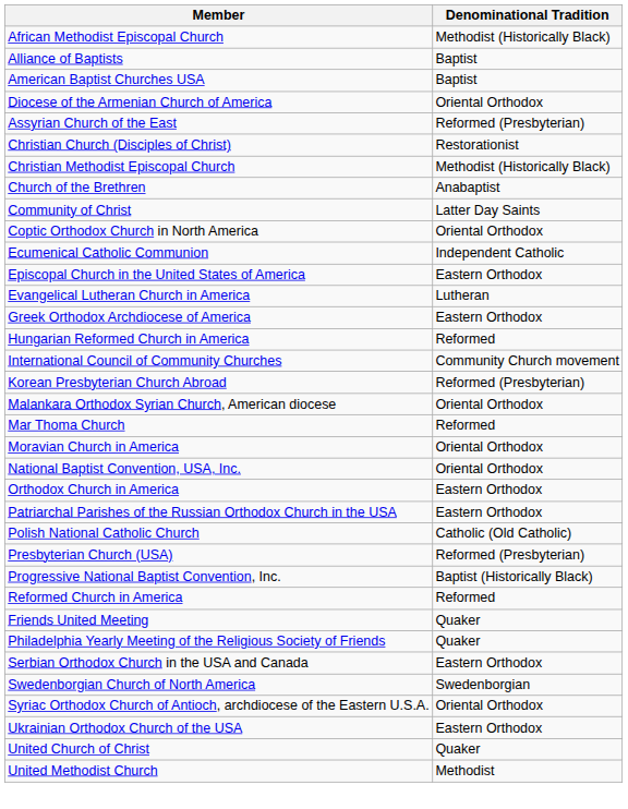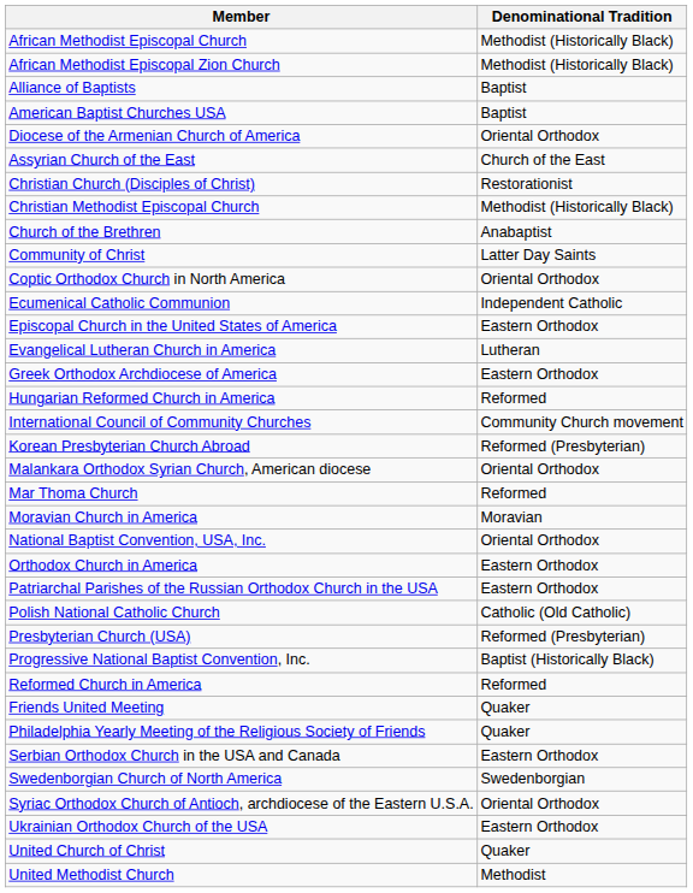 <table class="wikitable sortable">
 <tr>
 <th>Member</th>
 <th>Denominational Tradition</th>
 </tr>
 <tr>
 <td><a href='#'>African Methodist Episcopal Church</a></td>
+<td>Methodist (Historically Black)</td>
+</tr>
+<tr>
+<td><a href='#'>African Methodist Episcopal Zion Church</a></td>
 <td>Methodist (Historically Black)</td>
 </tr>
 <tr>
 <td><a href='#'>Alliance of Baptists</a></td>
 <td>Baptist</td>
 </tr>
 <tr>
 <td><a href='#'>American Baptist Churches USA</a></td>
 <td>Baptist</td>
 </tr>
 <tr>
 <td><a href='#'>Diocese of the Armenian Church of America</a></td>
 <td>Oriental Orthodox</td>
 </tr>
 <tr>
 <td><a href='#'>Assyrian Church of the East</a></td>
-<td>Reformed (Presbyterian)</td>
+<td>Church of the East</td>
 </tr>
 <tr>
 <td><a href='#'>Christian Church (Disciples of Christ)</a></td>
 <td>Restorationist</td>
 </tr>
 <tr>
 <td><a href='#'>Christian Methodist Episcopal Church</a></td>
 <td>Methodist (Historically Black)</td>
 </tr>
 <tr>
 <td><a href='#'>Church of the Brethren</a></td>
 <td>Anabaptist</td>
 </tr>
 <tr>
 <td><a href='#'>Community of Christ</a></td>
 <td>Latter Day Saints</td>
 </tr>
 <tr>
 <td><a href='#'>Coptic Orthodox Church</a> in North America</td>
 <td>Oriental Orthodox</td>
 </tr>
 <tr>
 <td><a href='#'>Ecumenical Catholic Communion</a></td>
 <td>Independent Catholic</td>
 </tr>
 <tr>
 <td><a href='#'>Episcopal Church in the United States of America</a></td>
 <td>Eastern Orthodox</td>
 </tr>
 <tr>
 <td><a href='#'>Evangelical Lutheran Church in America</a></td>
 <td>Lutheran</td>
 </tr>
 <tr>
 <td><a href='#'>Greek Orthodox Archdiocese of America</a></td>
 <td>Eastern Orthodox</td>
 </tr>
 <tr>
 <td><a href='#'>Hungarian Reformed Church in America</a></td>
 <td>Reformed</td>
 </tr>
 <tr>
 <td><a href='#'>International Council of Community Churches</a></td>
 <td>Community Church movement</td>
 </tr>
 <tr>
 <td><a href='#'>Korean Presbyterian Church Abroad</a></td>
 <td>Reformed (Presbyterian)</td>
 </tr>
 <tr>
 <td><a href='#'>Malankara Orthodox Syrian Church</a>, American diocese</td>
 <td>Oriental Orthodox</td>
 </tr>
 <tr>
 <td><a href='#'>Mar Thoma Church</a></td>
 <td>Reformed</td>
 </tr>
 <tr>
 <td><a href='#'>Moravian Church in America</a></td>
-<td>Oriental Orthodox</td>
+<td>Moravian</td>
 </tr>
 <tr>
 <td><a href='#'>National Baptist Convention, USA, Inc.</a></td>
 <td>Oriental Orthodox</td>
 </tr>
 <tr>
 <td><a href='#'>Orthodox Church in America</a></td>
 <td>Eastern Orthodox</td>
 </tr>
 <tr>
 <td><a href='#'>Patriarchal Parishes of the Russian Orthodox Church in the USA</a></td>
 <td>Eastern Orthodox</td>
 </tr>
 <tr>
 <td><a href='#'>Polish National Catholic Church</a></td>
 <td>Catholic (Old Catholic)</td>
 </tr>
 <tr>
 <td><a href='#'>Presbyterian Church (USA)</a></td>
 <td>Reformed (Presbyterian)</td>
 </tr>
 <tr>
 <td><a href='#'>Progressive National Baptist Convention</a>, Inc.</td>
 <td>Baptist (Historically Black)</td>
 </tr>
 <tr>
 <td><a href='#'>Reformed Church in America</a></td>
 <td>Reformed</td>
 </tr>
 <tr>
 <td><a href='#'>Friends United Meeting</a></td>
 <td>Quaker</td>
 </tr>
 <tr>
 <td><a href='#'>Philadelphia Yearly Meeting of the Religious Society of Friends</a></td>
 <td>Quaker</td>
 </tr>
 <tr>
 <td><a href='#'>Serbian Orthodox Church</a> in the USA and Canada</td>
 <td>Eastern Orthodox</td>
 </tr>
 <tr>
 <td><a href='#'>Swedenborgian Church of North America</a></td>
 <td>Swedenborgian</td>
 </tr>
 <tr>
 <td><a href='#'>Syriac Orthodox Church of Antioch</a>, archdiocese of the Eastern U.S.A.</td>
 <td>Oriental Orthodox</td>
 </tr>
 <tr>
 <td><a href='#'>Ukrainian Orthodox Church of the USA</a></td>
 <td>Eastern Orthodox</td>
 </tr>
 <tr>
 <td><a href='#'>United Church of Christ</a></td>
 <td>Quaker</td>
 </tr>
 <tr>
 <td><a href='#'>United Methodist Church</a></td>
 <td>Methodist</td>
 </tr>
 </table>
